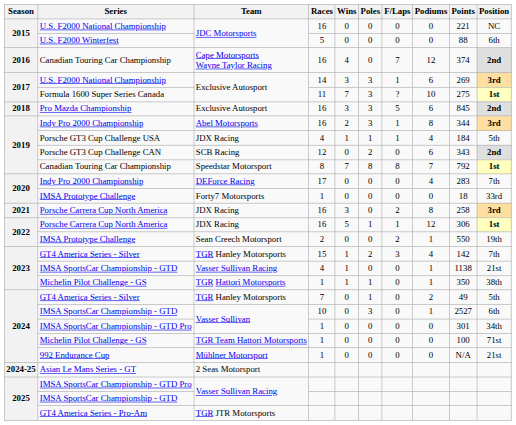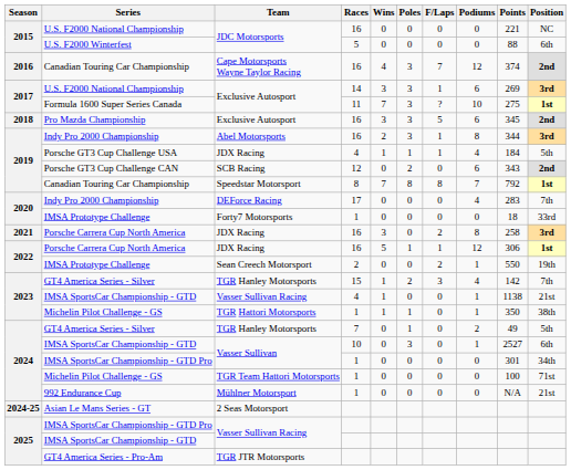 <table class="wikitable" style="font-size: 90%; text-align:center">
 <tr>
 <th>Season</th>
 <th>Series</th>
 <th>Team</th>
 <th>Races</th>
 <th>Wins</th>
 <th>Poles</th>
 <th>F/Laps</th>
 <th>Podiums</th>
 <th>Points</th>
 <th>Position</th>
 </tr>
 <tr>
 <th rowspan="2">2015</th>
 <td align=left><a href='#'>U.S. F2000 National Championship</a></td>
 <td rowspan="2" align="left"><a href='#'>JDC Motorsports</a></td>
 <td>16</td>
 <td>0</td>
 <td>0</td>
 <td>0</td>
 <td>0</td>
 <td>221</td>
 <td>NC</td>
 </tr>
 <tr>
 <td align=left><a href='#'>U.S. F2000 Winterfest</a></td>
 <td>5</td>
 <td>0</td>
 <td>0</td>
 <td>0</td>
 <td>0</td>
 <td>88</td>
 <td>6th</td>
 </tr>
 <tr>
 <th rowspan="1">2016</th>
 <td align="left">Canadian Touring Car Championship</td>
 <td rowspan="1" align="left"><a href='#'>Cape Motorsports</a> <br><a href='#'>Wayne Taylor Racing</a></td>
 <td>16</td>
 <td>4</td>
-<td>0</td>
+<td>3</td>
 <td>7</td>
 <td>12</td>
 <td>374</td>
 <td style="background-color:#DFDFDF"><strong>2nd</strong></td>
 </tr>
 <tr>
 <th rowspan="2">2017</th>
 <td align="left"><a href='#'>U.S. F2000 National Championship</a></td>
 <td rowspan="2" align="left">Exclusive Autosport</td>
 <td>14</td>
 <td>3</td>
 <td>3</td>
 <td>1</td>
 <td>6</td>
 <td>269</td>
 <td style="background-color:#FFDF9F"><strong>3rd</strong></td>
 </tr>
 <tr>
 <td align="left">Formula 1600 Super Series Canada</td>
 <td>11</td>
 <td>7</td>
 <td>3</td>
 <td>?</td>
 <td>10</td>
 <td>275</td>
 <td style="background-color:#FFFFBF"><strong>1st</strong></td>
 </tr>
 <tr>
 <th>2018</th>
 <td align="left"><a href='#'>Pro Mazda Championship</a></td>
 <td align="left">Exclusive Autosport</td>
 <td>16</td>
 <td>3</td>
 <td>3</td>
 <td>5</td>
 <td>6</td>
-<td>845</td>
+<td>345</td>
 <td style="background-color:#DFDFDF"><strong>2nd</strong></td>
 </tr>
 <tr>
 <th rowspan="4">2019</th>
 <td align="left"><a href='#'>Indy Pro 2000 Championship</a></td>
 <td align="left"><a href='#'>Abel Motorsports</a></td>
 <td>16</td>
 <td>2</td>
 <td>3</td>
 <td>1</td>
 <td>8</td>
 <td>344</td>
 <td style="background-color:#FFDF9F"><strong>3rd</strong></td>
 </tr>
 <tr>
 <td align="left">Porsche GT3 Cup Challenge USA</td>
 <td align="left">JDX Racing</td>
 <td>4</td>
 <td>1</td>
 <td>1</td>
 <td>1</td>
 <td>4</td>
 <td>184</td>
 <td>5th</td>
 </tr>
 <tr>
 <td align="left">Porsche GT3 Cup Challenge CAN</td>
 <td align="left">SCB Racing</td>
 <td>12</td>
 <td>0</td>
 <td>2</td>
 <td>0</td>
 <td>6</td>
 <td>343</td>
 <td style="background-color:#DFDFDF"><strong>2nd</strong></td>
 </tr>
 <tr>
 <td align="left">Canadian Touring Car Championship</td>
 <td align="left">Speedstar Motorsport</td>
 <td>8</td>
 <td>7</td>
 <td>8</td>
 <td>8</td>
 <td>7</td>
 <td>792</td>
 <td style="background-color:#FFFFBF"><strong>1st</strong></td>
 </tr>
 <tr>
 <th rowspan="2">2020</th>
 <td align="left"><a href='#'>Indy Pro 2000 Championship</a></td>
 <td align="left"><a href='#'>DEForce Racing</a></td>
 <td>17</td>
 <td>0</td>
 <td>0</td>
 <td>0</td>
 <td>4</td>
 <td>283</td>
 <td>7th</td>
 </tr>
 <tr>
 <td align="left"><a href='#'>IMSA Prototype Challenge</a></td>
 <td align="left">Forty7 Motorsports</td>
 <td>1</td>
 <td>0</td>
 <td>0</td>
 <td>0</td>
 <td>0</td>
 <td>18</td>
 <td>33rd</td>
 </tr>
 <tr>
 <th>2021</th>
 <td align="left"><a href='#'>Porsche Carrera Cup North America</a></td>
 <td align="left">JDX Racing</td>
 <td>16</td>
 <td>3</td>
 <td>0</td>
 <td>2</td>
 <td>8</td>
 <td>258</td>
 <td style="background-color:#FFDF9F"><strong>3rd</strong></td>
 </tr>
 <tr>
 <th rowspan="2">2022</th>
 <td align="left"><a href='#'>Porsche Carrera Cup North America</a></td>
 <td align="left">JDX Racing</td>
 <td>16</td>
 <td>5</td>
 <td>1</td>
 <td>1</td>
 <td>12</td>
 <td>306</td>
 <td style="background-color:#FFFFBF"><strong>1st</strong></td>
 </tr>
 <tr>
 <td align="left"><a href='#'>IMSA Prototype Challenge</a></td>
 <td align="left">Sean Creech Motorsport</td>
 <td>2</td>
 <td>0</td>
 <td>0</td>
 <td>2</td>
 <td>1</td>
 <td>550</td>
 <td>19th</td>
 </tr>
 <tr>
 <th rowspan="3">2023</th>
 <td align=left><a href='#'>GT4 America Series - Silver</a></td>
 <td align=left><a href='#'>TGR</a> Hanley Motorsports</td>
 <td>15</td>
 <td>1</td>
 <td>2</td>
 <td>3</td>
 <td>4</td>
 <td>142</td>
 <td>7th</td>
 </tr>
 <tr>
 <td align="left"><a href='#'>IMSA SportsCar Championship - GTD</a></td>
 <td align="left"><a href='#'>Vasser Sullivan Racing</a></td>
 <td>4</td>
 <td>1</td>
 <td>0</td>
 <td>0</td>
 <td>1</td>
 <td>1138</td>
 <td>21st</td>
 </tr>
 <tr>
 <td align=left><a href='#'>Michelin Pilot Challenge - GS</a></td>
 <td align=left><a href='#'>TGR</a> <a href='#'>Hattori Motorsports</a></td>
 <td>1</td>
 <td>1</td>
 <td>1</td>
 <td>0</td>
 <td>1</td>
 <td>350</td>
 <td>38th</td>
 </tr>
 <tr>
 <th rowspan="5">2024</th>
 <td align=left><a href='#'>GT4 America Series - Silver</a></td>
 <td align=left><a href='#'>TGR</a> Hanley Motorsports</td>
 <td>7</td>
 <td>0</td>
 <td>1</td>
 <td>0</td>
 <td>2</td>
 <td>49</td>
 <td>5th</td>
 </tr>
 <tr>
 <td align=left><a href='#'>IMSA SportsCar Championship - GTD</a></td>
 <td rowspan="2" align="left"><a href='#'>Vasser Sullivan</a></td>
 <td>10</td>
 <td>0</td>
 <td>3</td>
 <td>0</td>
 <td>1</td>
 <td>2527</td>
 <td>6th</td>
 </tr>
 <tr>
 <td align=left><a href='#'>IMSA SportsCar Championship - GTD Pro</a></td>
 <td>1</td>
 <td>0</td>
 <td>0</td>
 <td>0</td>
 <td>0</td>
 <td>301</td>
 <td>34th</td>
 </tr>
 <tr>
 <td align=left><a href='#'>Michelin Pilot Challenge - GS</a></td>
 <td align=left><a href='#'>TGR Team Hattori Motorsports</a></td>
 <td>1</td>
 <td>0</td>
 <td>0</td>
 <td>0</td>
 <td>0</td>
 <td>100</td>
 <td>71st</td>
 </tr>
 <tr>
 <td align=left><a href='#'>992 Endurance Cup</a></td>
 <td align=left><a href='#'>Mühlner Motorsport</a></td>
 <td>1</td>
 <td>0</td>
 <td>0</td>
 <td>0</td>
 <td>0</td>
 <td>N/A</td>
 <td>21st</td>
 </tr>
 <tr>
 <th>2024-25</th>
 <td align=left><a href='#'>Asian Le Mans Series - GT</a></td>
 <td align=left>2 Seas Motorsport</td>
 <td></td>
 <td></td>
 <td></td>
 <td></td>
 <td></td>
 <td></td>
 <td></td>
 </tr>
 <tr>
 <th rowspan="3">2025</th>
 <td align=left><a href='#'>IMSA SportsCar Championship - GTD Pro</a></td>
 <td rowspan="2" align="left"><a href='#'>Vasser Sullivan Racing</a></td>
 <td></td>
 <td></td>
 <td></td>
 <td></td>
 <td></td>
 <td></td>
 <td></td>
 </tr>
 <tr>
 <td align=left><a href='#'>IMSA SportsCar Championship - GTD</a></td>
 <td align="left"></td>
 <td></td>
 <td></td>
 <td></td>
 <td></td>
 <td></td>
 <td></td>
 </tr>
 <tr>
 <td align=left><a href='#'>GT4 America Series - Pro-Am</a></td>
 <td align=left><a href='#'>TGR</a> JTR Motorsports</td>
 <td></td>
 <td></td>
 <td></td>
 <td></td>
 <td></td>
 <td></td>
 <td></td>
 </tr>
 </table>
